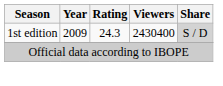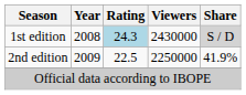 <table class="wikitable" style="text-align:center">
 <tr>
 <th>Season</th>
 <th>Year</th>
 <th>Rating</th>
 <th>Viewers</th>
 <th>Share</th>
 </tr>
 <tr>
 <td>1st edition</td>
+<td>2008</td>
+<td style="background: lightblue;">24.3</td>
+<td>2430000</td>
+<td style="background: lightgrey;">S / D</td>
+</tr>
+<tr>
+<td>2nd edition</td>
 <td>2009</td>
-<td>24.3</td>
-<td>2430400</td>
-<td style="background: lightgrey;">S / D</td>
+<td>22.5</td>
+<td>2250000</td>
+<td>41.9%</td>
 </tr>
 <tr>
 </tr>
 <tr bgcolor="#CCCCCC">
 <td colspan="5">Official data according to IBOPE</td>
 </tr>
 </table>
